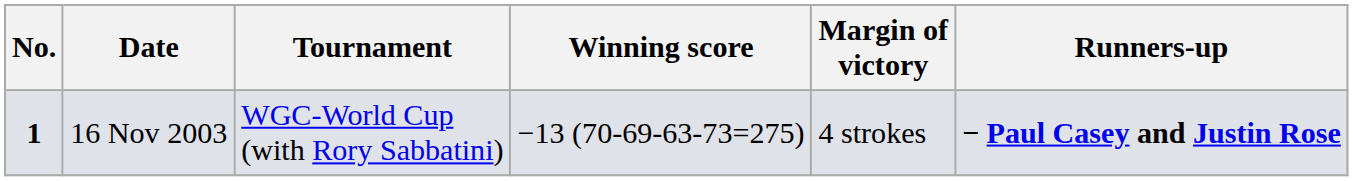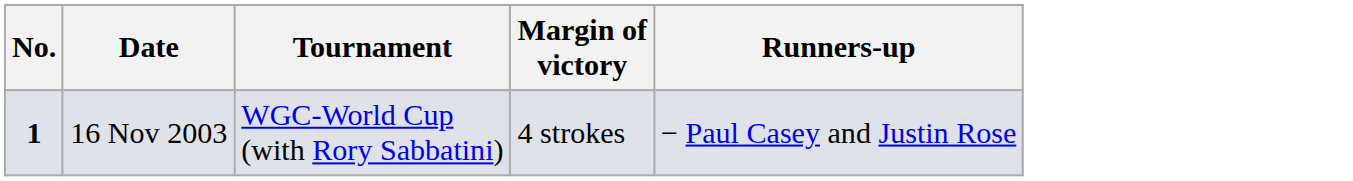 <table class="wikitable" style="font-size:95%;">
 <tr>
 <th>No.</th>
 <th>Date</th>
 <th>Tournament</th>
-<th>Winning score</th>
 <th>Margin of<br>victory</th>
 <th>Runners-up</th>
 </tr>
 <tr style="background:#dfe2e9;">
 <td align=center><strong>1</strong></td>
 <td align=right>16 Nov 2003</td>
 <td><a href='#'>WGC-World Cup</a><br>(with  <a href='#'>Rory Sabbatini</a>)</td>
-<td>−13 (70-69-63-73=275)</td>
 <td>4 strokes</td>
-<td><strong> − <a href='#'>Paul Casey</a> and <a href='#'>Justin Rose</a></strong></td>
+<td> − <a href='#'>Paul Casey</a> and <a href='#'>Justin Rose</a></td>
 </tr>
 </table>
